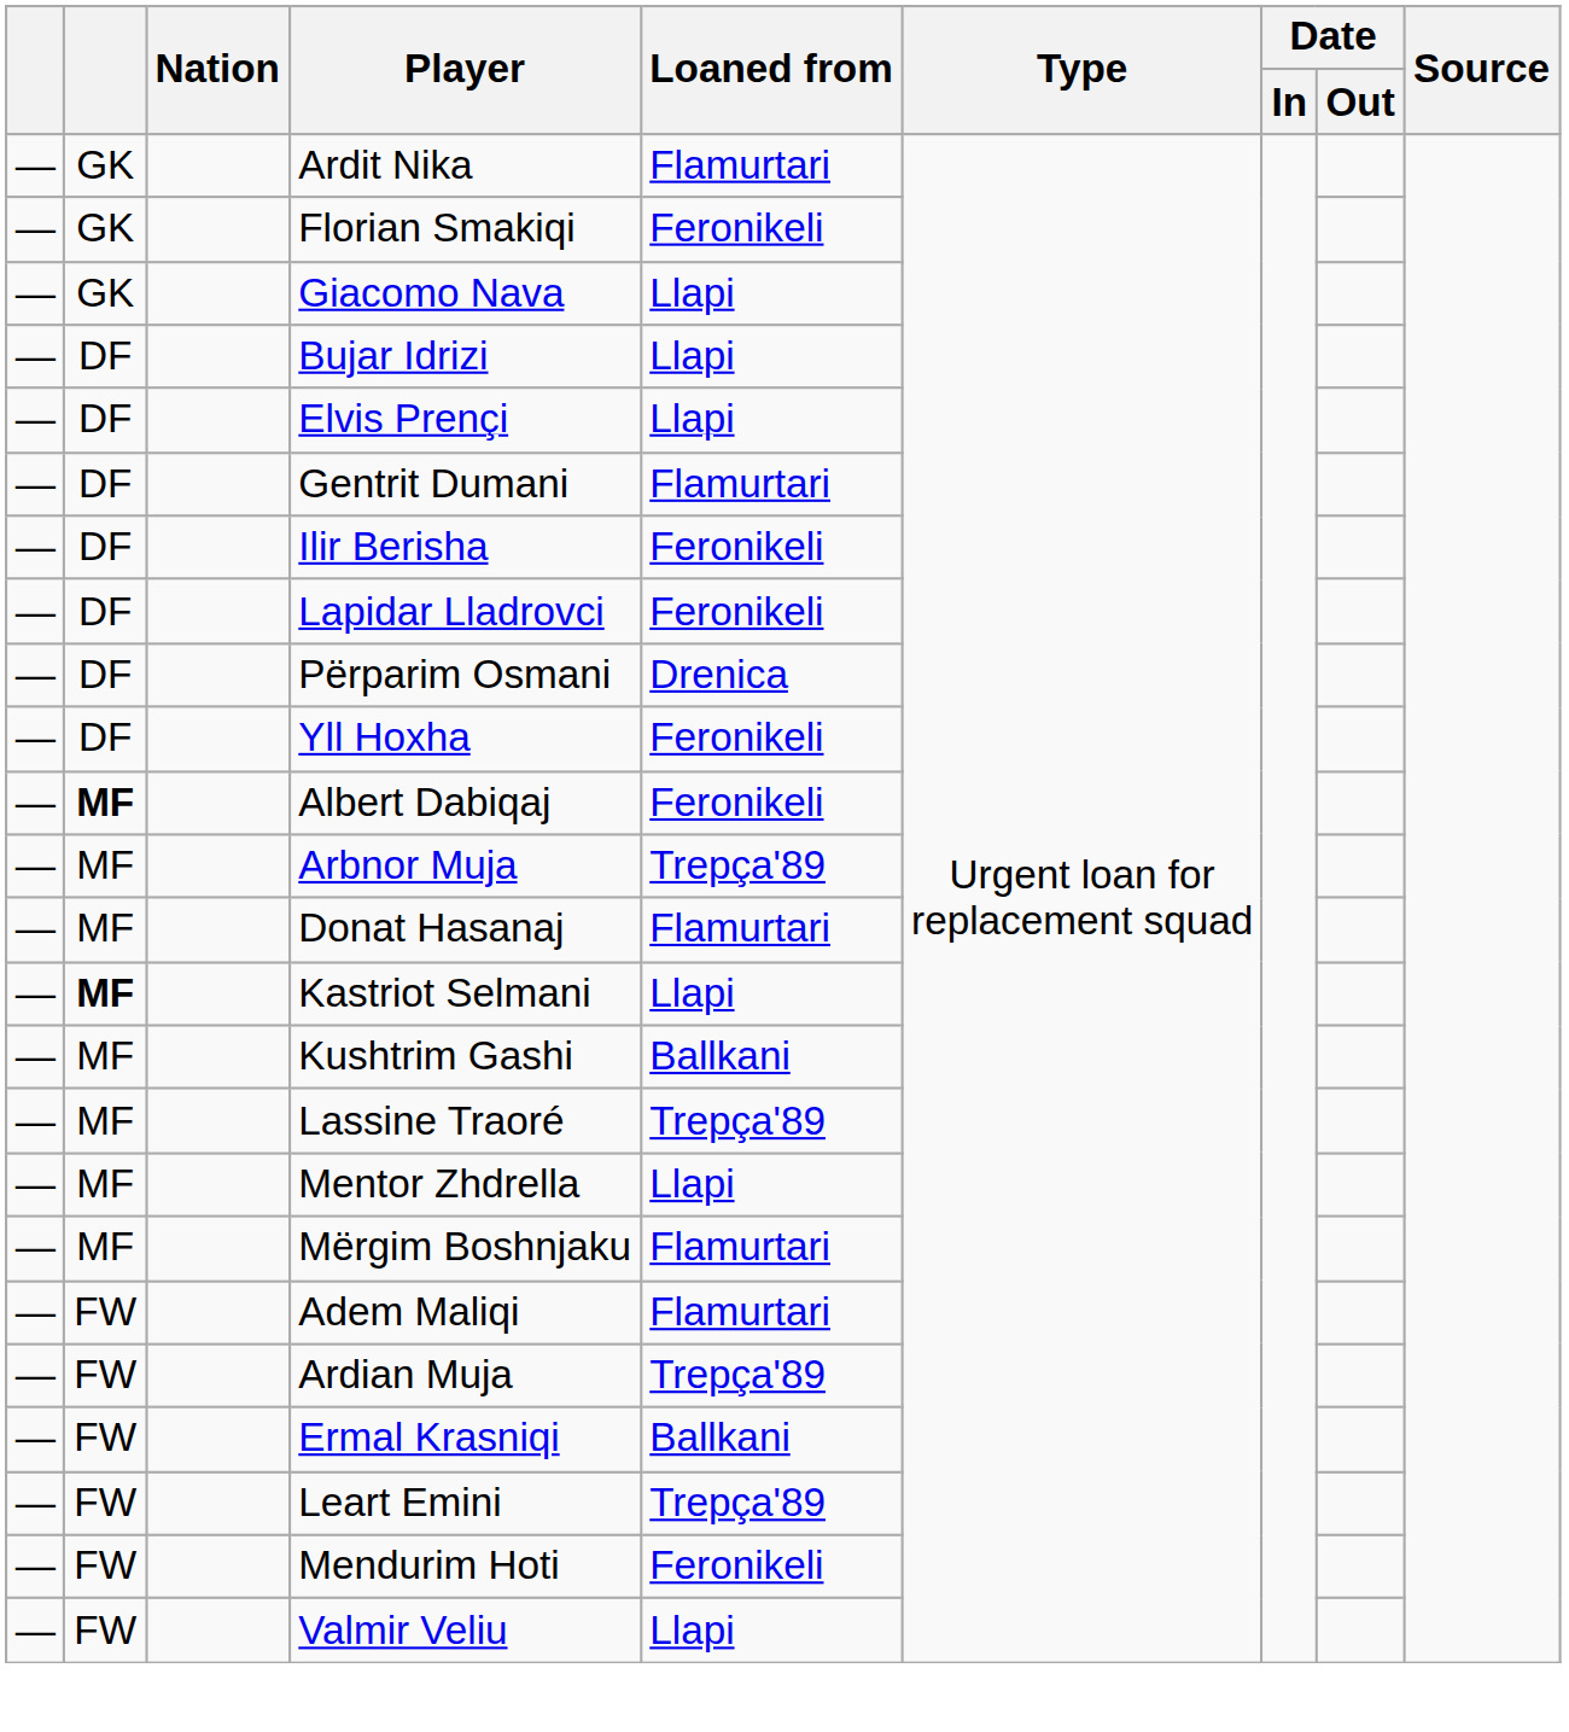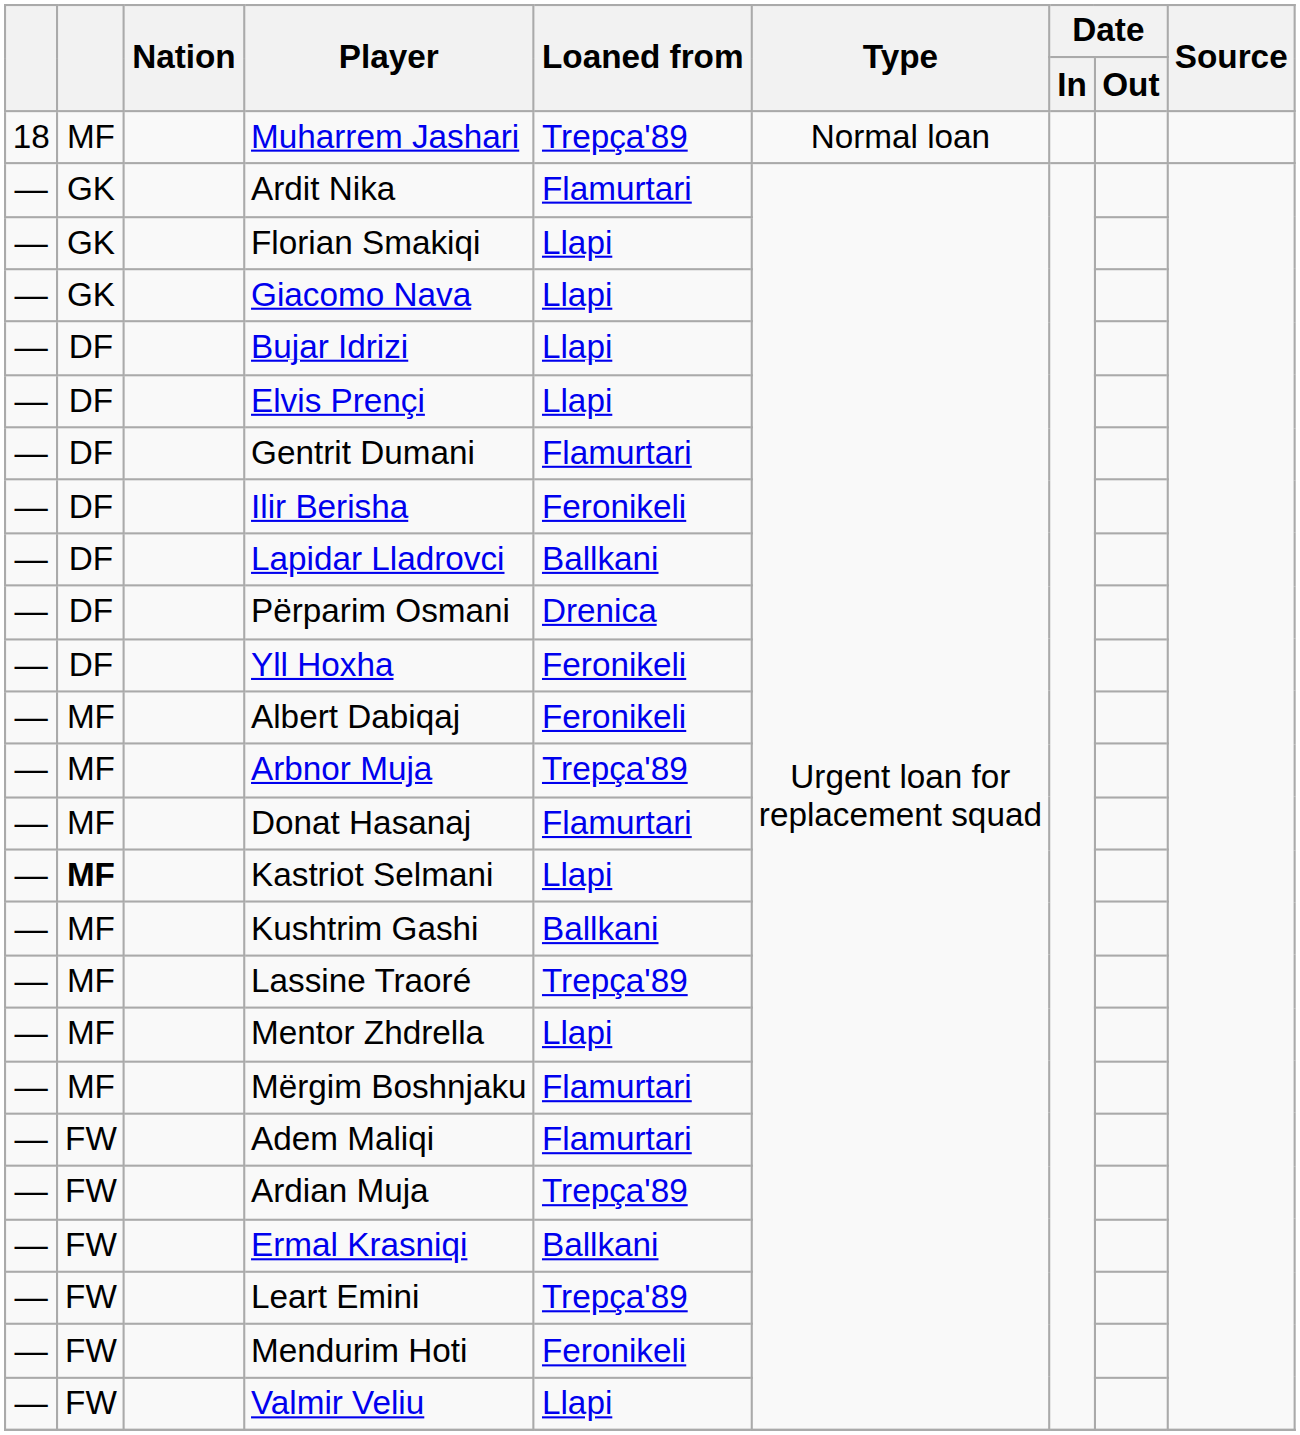 <table class="wikitable" style="text-align:center;">
 <tr>
 <th rowspan="2"></th>
 <th rowspan="2"></th>
 <th rowspan="2">Nation</th>
 <th rowspan="2">Player</th>
 <th rowspan="2">Loaned from</th>
 <th rowspan="2">Type</th>
 <th colspan="2">Date</th>
 <th rowspan="2">Source</th>
 </tr>
 <tr>
 <th>In</th>
 <th>Out</th>
+</tr>
+<tr>
+<td>18</td>
+<td>MF</td>
+<td></td>
+<td align="left"><a href='#'>Muharrem Jashari</a></td>
+<td align="left"> <a href='#'>Trepça'89</a></td>
+<td>Normal loan</td>
+<td></td>
+<td></td>
+<td></td>
 </tr>
 <tr>
 <td>—</td>
 <td>GK</td>
 <td></td>
 <td align="left">Ardit Nika</td>
 <td align="left"> <a href='#'>Flamurtari</a></td>
 <td rowspan="24">Urgent loan for<br>replacement squad</td>
 <td rowspan="24"></td>
 <td></td>
 <td rowspan="24"></td>
 </tr>
 <tr>
 <td>—</td>
 <td>GK</td>
 <td></td>
 <td align="left">Florian Smakiqi</td>
-<td align="left"> <a href='#'>Feronikeli</a></td>
+<td align="left"> <a href='#'>Llapi</a></td>
 <td></td>
 </tr>
 <tr>
 <td>—</td>
 <td>GK</td>
 <td></td>
 <td align="left"><a href='#'>Giacomo Nava</a></td>
 <td align="left"> <a href='#'>Llapi</a></td>
 <td></td>
 </tr>
 <tr>
 <td>—</td>
 <td>DF</td>
 <td></td>
 <td align="left"><a href='#'>Bujar Idrizi</a></td>
 <td align="left"> <a href='#'>Llapi</a></td>
 <td></td>
 </tr>
 <tr>
 <td>—</td>
 <td>DF</td>
 <td></td>
 <td align="left"><a href='#'>Elvis Prençi</a></td>
 <td align="left"> <a href='#'>Llapi</a></td>
 <td></td>
 </tr>
 <tr>
 <td>—</td>
 <td>DF</td>
 <td></td>
 <td align="left">Gentrit Dumani</td>
 <td align="left"> <a href='#'>Flamurtari</a></td>
 <td></td>
 </tr>
 <tr>
 <td>—</td>
 <td>DF</td>
 <td></td>
 <td align="left"><a href='#'>Ilir Berisha</a></td>
 <td align="left"> <a href='#'>Feronikeli</a></td>
 <td></td>
 </tr>
 <tr>
 <td>—</td>
 <td>DF</td>
 <td></td>
 <td align="left"><a href='#'>Lapidar Lladrovci</a></td>
-<td align="left"> <a href='#'>Feronikeli</a></td>
+<td align="left"> <a href='#'>Ballkani</a></td>
 <td></td>
 </tr>
 <tr>
 <td>—</td>
 <td>DF</td>
 <td></td>
 <td align="left">Përparim Osmani</td>
 <td align="left"> <a href='#'>Drenica</a></td>
 <td></td>
 </tr>
 <tr>
 <td>—</td>
 <td>DF</td>
 <td></td>
 <td align="left"><a href='#'>Yll Hoxha</a></td>
 <td align="left"> <a href='#'>Feronikeli</a></td>
 <td></td>
 </tr>
 <tr>
 <td>—</td>
-<td><strong>MF</strong></td>
+<td>MF</td>
 <td></td>
 <td align="left">Albert Dabiqaj</td>
 <td align="left"> <a href='#'>Feronikeli</a></td>
 <td></td>
 </tr>
 <tr>
 <td>—</td>
 <td>MF</td>
 <td></td>
 <td align="left"><a href='#'>Arbnor Muja</a></td>
 <td align="left"> <a href='#'>Trepça'89</a></td>
 <td></td>
 </tr>
 <tr>
 <td>—</td>
 <td>MF</td>
 <td></td>
 <td align="left">Donat Hasanaj</td>
 <td align="left"> <a href='#'>Flamurtari</a></td>
 <td></td>
 </tr>
 <tr>
 <td>—</td>
 <td><strong>MF</strong></td>
 <td></td>
 <td align="left">Kastriot Selmani</td>
 <td align="left"> <a href='#'>Llapi</a></td>
 <td></td>
 </tr>
 <tr>
 <td>—</td>
 <td>MF</td>
 <td></td>
 <td align="left">Kushtrim Gashi</td>
 <td align="left"> <a href='#'>Ballkani</a></td>
 <td></td>
 </tr>
 <tr>
 <td>—</td>
 <td>MF</td>
 <td></td>
 <td align="left">Lassine Traoré</td>
 <td align="left"> <a href='#'>Trepça'89</a></td>
 <td></td>
 </tr>
 <tr>
 <td>—</td>
 <td>MF</td>
 <td></td>
 <td align="left">Mentor Zhdrella</td>
 <td align="left"> <a href='#'>Llapi</a></td>
 <td></td>
 </tr>
 <tr>
 <td>—</td>
 <td>MF</td>
 <td></td>
 <td align="left">Mërgim Boshnjaku</td>
 <td align="left"> <a href='#'>Flamurtari</a></td>
 <td></td>
 </tr>
 <tr>
 <td>—</td>
 <td>FW</td>
 <td></td>
 <td align="left">Adem Maliqi</td>
 <td align="left"> <a href='#'>Flamurtari</a></td>
 <td></td>
 </tr>
 <tr>
 <td>—</td>
 <td>FW</td>
 <td></td>
 <td align="left">Ardian Muja</td>
 <td align="left"> <a href='#'>Trepça'89</a></td>
 <td></td>
 </tr>
 <tr>
 <td>—</td>
 <td>FW</td>
 <td></td>
 <td align="left"><a href='#'>Ermal Krasniqi</a></td>
 <td align="left"> <a href='#'>Ballkani</a></td>
 <td></td>
 </tr>
 <tr>
 <td>—</td>
 <td>FW</td>
 <td></td>
 <td align="left">Leart Emini</td>
 <td align="left"> <a href='#'>Trepça'89</a></td>
 <td></td>
 </tr>
 <tr>
 <td>—</td>
 <td>FW</td>
 <td></td>
 <td align="left">Mendurim Hoti</td>
 <td align="left"> <a href='#'>Feronikeli</a></td>
 <td></td>
 </tr>
 <tr>
 <td>—</td>
 <td>FW</td>
 <td></td>
 <td align="left"><a href='#'>Valmir Veliu</a></td>
 <td align="left"> <a href='#'>Llapi</a></td>
 <td></td>
 </tr>
 <tr>
 </tr>
 </table>
